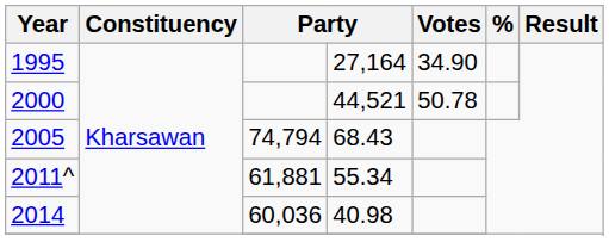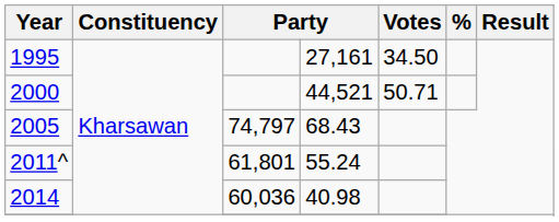 <table class="wikitable">
 <tr>
 <th>Year</th>
 <th>Constituency</th>
 <th colspan="2">Party</th>
 <th>Votes</th>
 <th>%</th>
 <th>Result</th>
 </tr>
 <tr>
 <td><a href='#'>1995</a></td>
 <td rowspan=7><a href='#'>Kharsawan</a></td>
 <td></td>
-<td>27,164</td>
-<td>34.90</td>
+<td>27,161</td>
+<td>34.50</td>
 <td></td>
 </tr>
 <tr>
 <td><a href='#'>2000</a></td>
 <td></td>
 <td>44,521</td>
-<td>50.78</td>
+<td>50.71</td>
 <td></td>
 </tr>
 <tr>
 <td><a href='#'>2005</a></td>
-<td>74,794</td>
+<td>74,797</td>
 <td>68.43</td>
 <td></td>
 </tr>
 <tr>
 <td><a href='#'>2011</a>^</td>
-<td>61,881</td>
-<td>55.34</td>
+<td>61,801</td>
+<td>55.24</td>
 <td></td>
 </tr>
 <tr>
 <td><a href='#'>2014</a></td>
 <td>60,036</td>
 <td>40.98</td>
 <td></td>
 </tr>
 <tr>
 </tr>
 </table>
